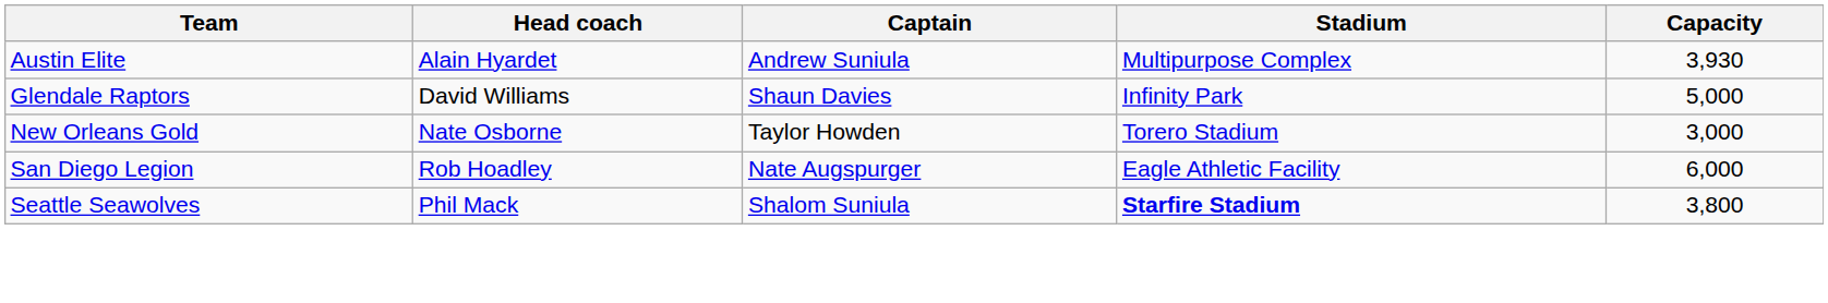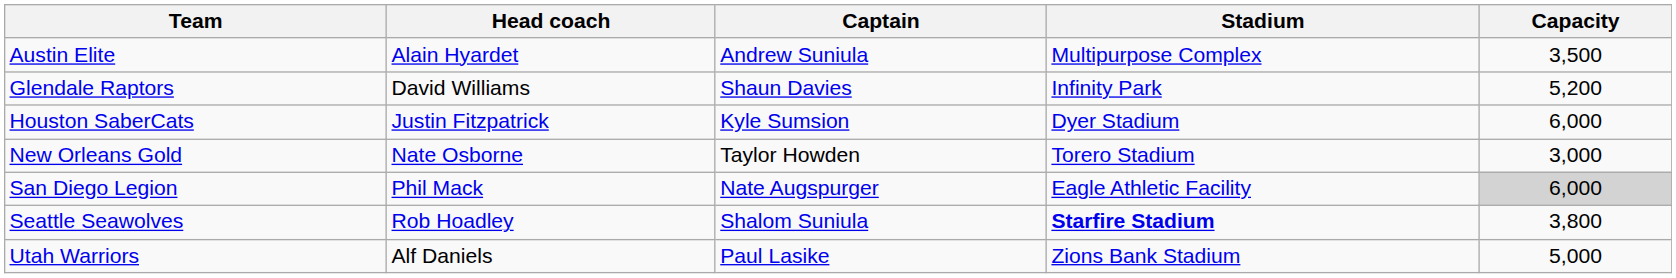 <table class="wikitable" style="text-align:left; width:100%;">
 <tr>
 <th>Team</th>
 <th>Head coach</th>
 <th>Captain</th>
 <th>Stadium</th>
 <th>Capacity</th>
 </tr>
 <tr>
 <td><a href='#'>Austin Elite</a></td>
 <td> <a href='#'>Alain Hyardet</a></td>
 <td> <a href='#'>Andrew Suniula</a></td>
 <td><a href='#'>Multipurpose Complex</a></td>
-<td style="text-align:center;">3,930</td>
+<td style="text-align:center;">3,500</td>
 </tr>
 <tr>
 <td><a href='#'>Glendale Raptors</a></td>
 <td> David Williams</td>
 <td> <a href='#'>Shaun Davies</a></td>
 <td><a href='#'>Infinity Park</a></td>
-<td style="text-align:center;">5,000</td>
+<td style="text-align:center;">5,200</td>
+</tr>
+<tr>
+<td><a href='#'>Houston SaberCats</a></td>
+<td> <a href='#'>Justin Fitzpatrick</a></td>
+<td> <a href='#'>Kyle Sumsion</a></td>
+<td><a href='#'>Dyer Stadium</a></td>
+<td style="text-align:center;">6,000</td>
 </tr>
 <tr>
 <td><a href='#'>New Orleans Gold</a></td>
 <td> <a href='#'>Nate Osborne</a></td>
 <td> Taylor Howden</td>
 <td><a href='#'>Torero Stadium</a></td>
 <td style="text-align:center;">3,000</td>
 </tr>
 <tr>
 <td><a href='#'>San Diego Legion</a></td>
-<td> <a href='#'>Rob Hoadley</a></td>
+<td> <a href='#'>Phil Mack</a></td>
 <td> <a href='#'>Nate Augspurger</a></td>
 <td><a href='#'>Eagle Athletic Facility</a></td>
-<td style="text-align:center;">6,000</td>
+<td style="background: lightgrey; text-align:center;">6,000</td>
 </tr>
 <tr>
 <td><a href='#'>Seattle Seawolves</a></td>
-<td> <a href='#'>Phil Mack</a></td>
+<td> <a href='#'>Rob Hoadley</a></td>
 <td> <a href='#'>Shalom Suniula</a></td>
 <td><strong><a href='#'>Starfire Stadium</a></strong></td>
 <td style="text-align:center;">3,800</td>
 </tr>
+<tr>
+<td><a href='#'>Utah Warriors</a></td>
+<td> Alf Daniels</td>
+<td> <a href='#'>Paul Lasike</a></td>
+<td><a href='#'>Zions Bank Stadium</a></td>
+<td style="text-align:center;">5,000</td>
+</tr>
 </table>
